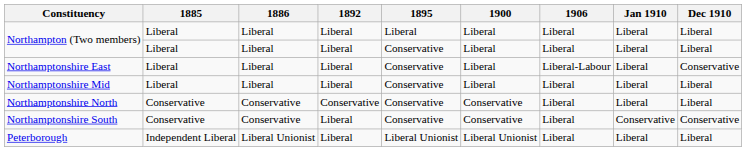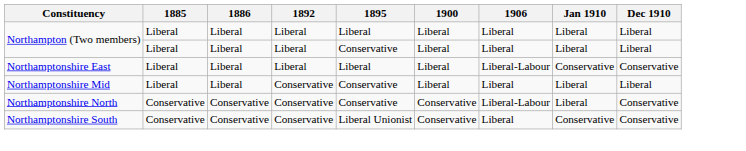 <table class="wikitable sortable">
 <tr>
 <th>Constituency</th>
 <th>1885</th>
 <th>1886</th>
 <th>1892</th>
 <th>1895</th>
 <th>1900</th>
 <th>1906</th>
 <th>Jan 1910</th>
 <th>Dec 1910</th>
 </tr>
 <tr>
 <td rowspan="2"><a href='#'>Northampton</a> (Two members)</td>
 <td bgcolor=>Liberal</td>
 <td bgcolor=>Liberal</td>
 <td bgcolor=>Liberal</td>
 <td bgcolor=>Liberal</td>
 <td bgcolor=>Liberal</td>
 <td bgcolor=>Liberal</td>
 <td bgcolor=>Liberal</td>
 <td bgcolor=>Liberal</td>
 </tr>
 <tr>
 <td bgcolor=>Liberal</td>
 <td bgcolor=>Liberal</td>
 <td bgcolor=>Liberal</td>
 <td bgcolor=>Conservative</td>
 <td bgcolor=>Liberal</td>
 <td bgcolor=>Liberal</td>
 <td bgcolor=>Liberal</td>
 <td bgcolor=>Liberal</td>
 </tr>
 <tr>
 <td><a href='#'>Northamptonshire East</a></td>
 <td bgcolor=>Liberal</td>
 <td bgcolor=>Liberal</td>
 <td bgcolor=>Liberal</td>
-<td bgcolor=>Conservative</td>
+<td bgcolor=>Liberal</td>
 <td bgcolor=>Liberal</td>
 <td bgcolor=>Liberal-Labour</td>
-<td bgcolor=>Liberal</td>
+<td bgcolor=>Conservative</td>
 <td bgcolor=>Conservative</td>
 </tr>
 <tr>
 <td><a href='#'>Northamptonshire Mid</a></td>
 <td bgcolor=>Liberal</td>
 <td bgcolor=>Liberal</td>
-<td bgcolor=>Liberal</td>
+<td bgcolor=>Conservative</td>
 <td bgcolor=>Conservative</td>
 <td bgcolor=>Liberal</td>
 <td bgcolor=>Liberal</td>
 <td bgcolor=>Liberal</td>
 <td bgcolor=>Liberal</td>
 </tr>
 <tr>
 <td><a href='#'>Northamptonshire North</a></td>
 <td bgcolor=>Conservative</td>
 <td bgcolor=>Conservative</td>
 <td bgcolor=>Conservative</td>
 <td bgcolor=>Conservative</td>
 <td bgcolor=>Conservative</td>
+<td bgcolor=>Liberal-Labour</td>
 <td bgcolor=>Liberal</td>
-<td bgcolor=>Liberal</td>
-<td bgcolor=>Liberal</td>
+<td bgcolor=>Conservative</td>
 </tr>
 <tr>
 <td><a href='#'>Northamptonshire South</a></td>
 <td bgcolor=>Conservative</td>
 <td bgcolor=>Conservative</td>
-<td bgcolor=>Liberal</td>
 <td bgcolor=>Conservative</td>
+<td bgcolor=>Liberal Unionist</td>
 <td bgcolor=>Conservative</td>
 <td bgcolor=>Liberal</td>
 <td bgcolor=>Conservative</td>
 <td bgcolor=>Conservative</td>
 </tr>
-<tr>
-<td><a href='#'>Peterborough</a></td>
-<td bgcolor=>Independent Liberal</td>
-<td bgcolor=>Liberal Unionist</td>
-<td bgcolor=>Liberal</td>
-<td bgcolor=>Liberal Unionist</td>
-<td bgcolor=>Liberal Unionist</td>
-<td bgcolor=>Liberal</td>
-<td bgcolor=>Liberal</td>
-<td bgcolor=>Liberal</td>
-</tr>
 </table>
